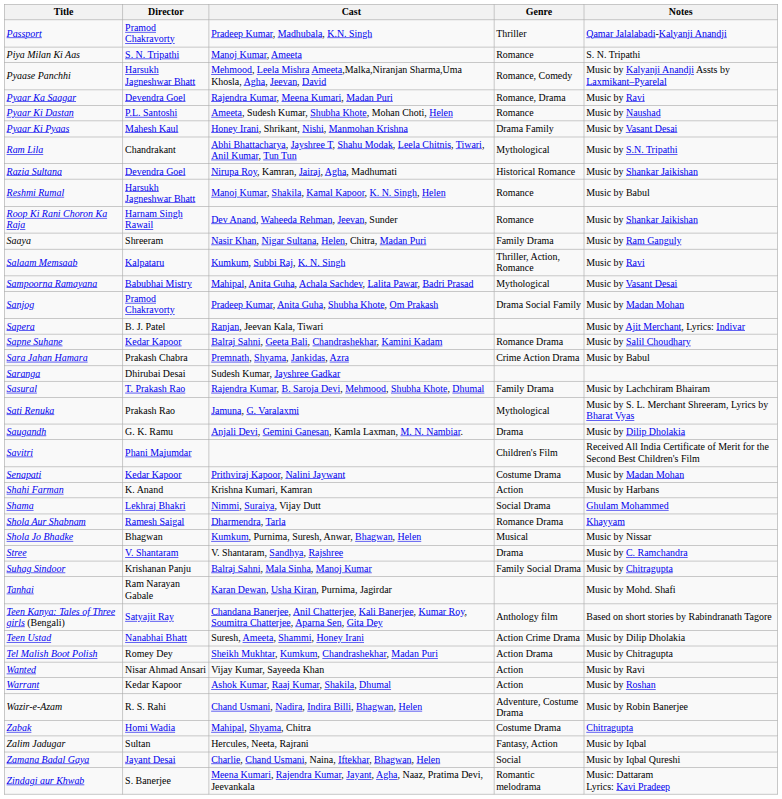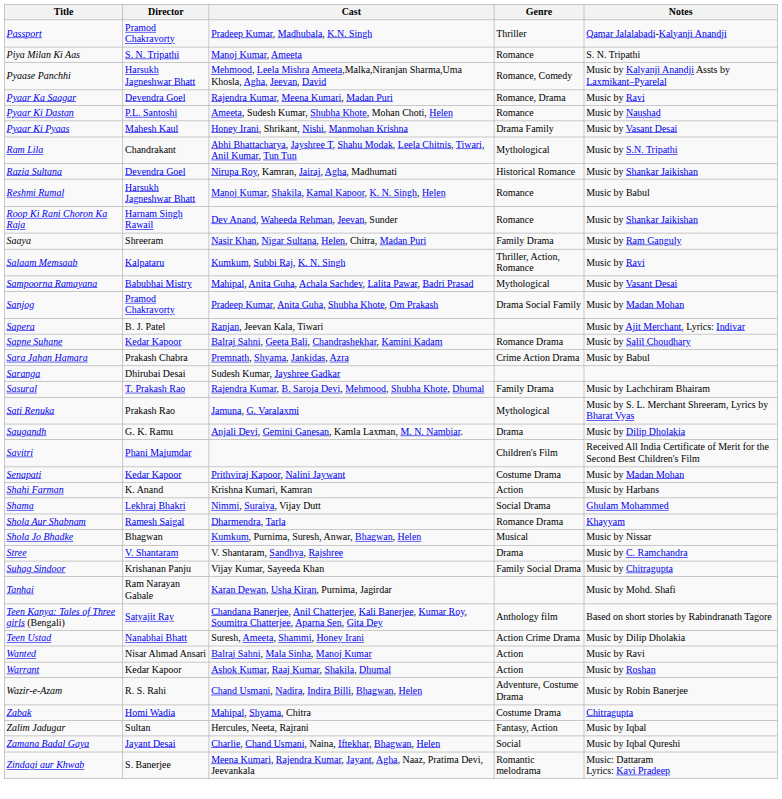 <table class="wikitable">
 <tr>
 <th>Title</th>
 <th>Director</th>
 <th>Cast</th>
 <th>Genre</th>
 <th>Notes</th>
 </tr>
 <tr>
 <td><em><a href='#'>Passport</a></em></td>
 <td><a href='#'>Pramod Chakravorty</a></td>
 <td><a href='#'>Pradeep Kumar</a>, <a href='#'>Madhubala</a>, <a href='#'>K.N. Singh</a></td>
 <td>Thriller</td>
 <td><a href='#'>Qamar Jalalabadi</a>-<a href='#'>Kalyanji Anandji</a></td>
 </tr>
 <tr>
 <td><em>Piya Milan Ki Aas</em></td>
 <td><a href='#'>S. N. Tripathi</a></td>
 <td><a href='#'>Manoj Kumar</a>, <a href='#'>Ameeta</a></td>
 <td>Romance</td>
 <td>S. N. Tripathi</td>
 </tr>
 <tr>
 <td><em>Pyaase Panchhi</em></td>
 <td><a href='#'>Harsukh Jagneshwar Bhatt</a></td>
 <td><a href='#'>Mehmood</a>, <a href='#'>Leela Mishra</a> <a href='#'>Ameeta</a>,Malka,Niranjan Sharma,Uma Khosla, <a href='#'>Agha</a>, <a href='#'>Jeevan</a>, <a href='#'>David</a></td>
 <td>Romance, Comedy</td>
 <td>Music by <a href='#'>Kalyanji Anandji</a> Assts by <a href='#'>Laxmikant–Pyarelal</a></td>
 </tr>
 <tr>
 <td><em><a href='#'>Pyaar Ka Saagar</a></em></td>
 <td><a href='#'>Devendra Goel</a></td>
 <td><a href='#'>Rajendra Kumar</a>, <a href='#'>Meena Kumari</a>, <a href='#'>Madan Puri</a></td>
 <td>Romance, Drama</td>
 <td>Music by <a href='#'>Ravi</a></td>
 </tr>
 <tr>
 <td><em><a href='#'>Pyaar Ki Dastan</a></em></td>
 <td><a href='#'>P.L. Santoshi</a></td>
 <td><a href='#'>Ameeta</a>, Sudesh Kumar, <a href='#'>Shubha Khote</a>, Mohan Choti, <a href='#'>Helen</a></td>
 <td>Romance</td>
 <td>Music by <a href='#'>Naushad</a></td>
 </tr>
 <tr>
 <td><em><a href='#'>Pyaar Ki Pyaas</a></em></td>
 <td><a href='#'>Mahesh Kaul</a></td>
 <td><a href='#'>Honey Irani</a>, Shrikant, <a href='#'>Nishi</a>, <a href='#'>Manmohan Krishna</a></td>
 <td>Drama Family</td>
 <td>Music by <a href='#'>Vasant Desai</a></td>
 </tr>
 <tr>
 <td><a href='#'><em>Ram Lila</em></a></td>
 <td>Chandrakant</td>
 <td><a href='#'>Abhi Bhattacharya</a>, <a href='#'>Jayshree T</a>, <a href='#'>Shahu Modak</a>, <a href='#'>Leela Chitnis</a>, <a href='#'>Tiwari</a>, <a href='#'>Anil Kumar</a>, <a href='#'>Tun Tun</a></td>
 <td>Mythological</td>
 <td>Music by <a href='#'>S.N. Tripathi</a></td>
 </tr>
 <tr>
 <td><a href='#'><em>Razia Sultana</em></a></td>
 <td><a href='#'>Devendra Goel</a></td>
 <td><a href='#'>Nirupa Roy</a>, Kamran, <a href='#'>Jairaj</a>, <a href='#'>Agha</a>, Madhumati</td>
 <td>Historical Romance</td>
 <td>Music by <a href='#'>Shankar Jaikishan</a></td>
 </tr>
 <tr>
 <td><em><a href='#'>Reshmi Rumal</a></em></td>
 <td><a href='#'>Harsukh Jagneshwar Bhatt</a></td>
 <td><a href='#'>Manoj Kumar</a>, <a href='#'>Shakila</a>, <a href='#'>Kamal Kapoor</a>, <a href='#'>K. N. Singh</a>, <a href='#'>Helen</a></td>
 <td>Romance</td>
 <td>Music by Babul</td>
 </tr>
 <tr>
 <td><a href='#'><em>Roop Ki Rani Choron Ka Raja</em></a></td>
 <td><a href='#'>Harnam Singh Rawail</a></td>
 <td><a href='#'>Dev Anand</a>, <a href='#'>Waheeda Rehman</a>, <a href='#'>Jeevan</a>, Sunder</td>
 <td>Romance</td>
 <td>Music by <a href='#'>Shankar Jaikishan</a></td>
 </tr>
 <tr>
 <td><em>Saaya</em></td>
 <td>Shreeram</td>
 <td><a href='#'>Nasir Khan</a>, <a href='#'>Nigar Sultana</a>, <a href='#'>Helen</a>, Chitra, <a href='#'>Madan Puri</a></td>
 <td>Family Drama</td>
 <td>Music by <a href='#'>Ram Ganguly</a></td>
 </tr>
 <tr>
 <td><em><a href='#'>Salaam Memsaab</a></em></td>
 <td><a href='#'>Kalpataru</a></td>
 <td><a href='#'>Kumkum</a>, <a href='#'>Subbi Raj</a>, <a href='#'>K. N. Singh</a></td>
 <td>Thriller, Action, Romance</td>
 <td>Music by <a href='#'>Ravi</a></td>
 </tr>
 <tr>
 <td><em><a href='#'>Sampoorna Ramayana</a></em></td>
 <td><a href='#'>Babubhai Mistry</a></td>
 <td><a href='#'>Mahipal</a>, <a href='#'>Anita Guha</a>, <a href='#'>Achala Sachdev</a>, <a href='#'>Lalita Pawar</a>, <a href='#'>Badri Prasad</a></td>
 <td>Mythological</td>
 <td>Music by <a href='#'>Vasant Desai</a></td>
 </tr>
 <tr>
 <td><em><a href='#'>Sanjog</a></em></td>
 <td><a href='#'>Pramod Chakravorty</a></td>
 <td><a href='#'>Pradeep Kumar</a>, <a href='#'>Anita Guha</a>, <a href='#'>Shubha Khote</a>, <a href='#'>Om Prakash</a></td>
 <td>Drama Social Family</td>
 <td>Music by <a href='#'>Madan Mohan</a></td>
 </tr>
 <tr>
 <td><em><a href='#'>Sapera</a></em></td>
 <td>B. J. Patel</td>
 <td><a href='#'>Ranjan</a>, Jeevan Kala, Tiwari</td>
 <td></td>
 <td>Music by <a href='#'>Ajit Merchant</a>, Lyrics: <a href='#'>Indivar</a></td>
 </tr>
 <tr>
 <td><em><a href='#'>Sapne Suhane</a></em></td>
 <td><a href='#'>Kedar Kapoor</a></td>
 <td><a href='#'>Balraj Sahni</a>, <a href='#'>Geeta Bali</a>, <a href='#'>Chandrashekhar</a>, <a href='#'>Kamini Kadam</a></td>
 <td>Romance Drama</td>
 <td>Music by <a href='#'>Salil Choudhary</a></td>
 </tr>
 <tr>
 <td><em><a href='#'>Sara Jahan Hamara</a></em></td>
 <td>Prakash Chabra</td>
 <td><a href='#'>Premnath</a>, <a href='#'>Shyama</a>, <a href='#'>Jankidas</a>, <a href='#'>Azra</a></td>
 <td>Crime Action Drama</td>
 <td>Music by Babul</td>
 </tr>
 <tr>
 <td><em><a href='#'>Saranga</a></em></td>
 <td>Dhirubai Desai</td>
 <td>Sudesh Kumar, <a href='#'>Jayshree Gadkar</a></td>
 <td></td>
 <td></td>
 </tr>
 <tr>
 <td><em><a href='#'>Sasural</a></em></td>
 <td><a href='#'>T. Prakash Rao</a></td>
 <td><a href='#'>Rajendra Kumar</a>, <a href='#'>B. Saroja Devi</a>, <a href='#'>Mehmood</a>, <a href='#'>Shubha Khote</a>, <a href='#'>Dhumal</a></td>
 <td>Family Drama</td>
 <td>Music by Lachchiram Bhairam</td>
 </tr>
 <tr>
 <td><em><a href='#'>Sati Renuka</a></em></td>
 <td>Prakash Rao</td>
 <td><a href='#'>Jamuna</a>, <a href='#'>G. Varalaxmi</a></td>
 <td>Mythological</td>
 <td>Music by S. L. Merchant Shreeram, Lyrics by <a href='#'>Bharat Vyas</a></td>
 </tr>
 <tr>
 <td><em><a href='#'>Saugandh</a></em></td>
 <td>G. K. Ramu</td>
 <td><a href='#'>Anjali Devi</a>, <a href='#'>Gemini Ganesan</a>, Kamla Laxman, <a href='#'>M. N. Nambiar</a>.</td>
 <td>Drama</td>
 <td>Music by <a href='#'>Dilip Dholakia</a></td>
 </tr>
 <tr>
 <td><em><a href='#'>Savitri</a></em></td>
 <td><a href='#'>Phani Majumdar</a></td>
 <td></td>
 <td>Children's Film</td>
 <td>Received All India Certificate of Merit for the Second Best Children's Film</td>
 </tr>
 <tr>
 <td><em><a href='#'>Senapati</a></em></td>
 <td><a href='#'>Kedar Kapoor</a></td>
 <td><a href='#'>Prithviraj Kapoor</a>, <a href='#'>Nalini Jaywant</a></td>
 <td>Costume Drama</td>
 <td>Music by <a href='#'>Madan Mohan</a></td>
 </tr>
 <tr>
 <td><a href='#'><em>Shahi Farman</em></a></td>
 <td>K. Anand</td>
 <td>Krishna Kumari, Kamran</td>
 <td>Action</td>
 <td>Music by Harbans</td>
 </tr>
 <tr>
 <td><em><a href='#'>Shama</a></em></td>
 <td><a href='#'>Lekhraj Bhakri</a></td>
 <td><a href='#'>Nimmi</a>, <a href='#'>Suraiya</a>, Vijay Dutt</td>
 <td>Social Drama</td>
 <td><a href='#'>Ghulam Mohammed</a></td>
 </tr>
 <tr>
 <td><em><a href='#'>Shola Aur Shabnam</a></em></td>
 <td><a href='#'>Ramesh Saigal</a></td>
 <td><a href='#'>Dharmendra</a>, <a href='#'>Tarla</a></td>
 <td>Romance Drama</td>
 <td><a href='#'>Khayyam</a></td>
 </tr>
 <tr>
 <td><em><a href='#'>Shola Jo Bhadke</a></em></td>
 <td>Bhagwan</td>
 <td><a href='#'>Kumkum</a>, Purnima, Suresh, Anwar, <a href='#'>Bhagwan</a>, <a href='#'>Helen</a></td>
 <td>Musical</td>
 <td>Music by Nissar</td>
 </tr>
 <tr>
 <td><em><a href='#'>Stree</a></em></td>
 <td><a href='#'>V. Shantaram</a></td>
 <td>V. Shantaram, <a href='#'>Sandhya</a>, <a href='#'>Rajshree</a></td>
 <td>Drama</td>
 <td>Music by <a href='#'>C. Ramchandra</a></td>
 </tr>
 <tr>
 <td><em><a href='#'>Suhag Sindoor</a></em></td>
 <td>Krishanan Panju</td>
-<td><a href='#'>Balraj Sahni</a>, <a href='#'>Mala Sinha</a>, <a href='#'>Manoj Kumar</a></td>
+<td>Vijay Kumar, Sayeeda Khan</td>
 <td>Family Social Drama</td>
 <td>Music by <a href='#'>Chitragupta</a></td>
 </tr>
 <tr>
 <td><em><a href='#'>Tanhai</a></em></td>
 <td>Ram Narayan Gabale</td>
 <td><a href='#'>Karan Dewan</a>, <a href='#'>Usha Kiran</a>, Purnima, Jagirdar</td>
 <td></td>
 <td>Music by Mohd. Shafi</td>
 </tr>
 <tr>
 <td><em><a href='#'>Teen Kanya: Tales of Three girls</a></em> (Bengali)</td>
 <td><a href='#'>Satyajit Ray</a></td>
 <td><a href='#'>Chandana Banerjee</a>, <a href='#'>Anil Chatterjee</a>, <a href='#'>Kali Banerjee</a>, <a href='#'>Kumar Roy</a>, <a href='#'>Soumitra Chatterjee</a>, <a href='#'>Aparna Sen</a>, <a href='#'>Gita Dey</a></td>
 <td>Anthology film</td>
 <td>Based on short stories by Rabindranath Tagore</td>
 </tr>
 <tr>
 <td><em><a href='#'>Teen Ustad</a></em></td>
 <td><a href='#'>Nanabhai Bhatt</a></td>
 <td>Suresh, <a href='#'>Ameeta</a>, <a href='#'>Shammi</a>, <a href='#'>Honey Irani</a></td>
 <td>Action Crime Drama</td>
 <td>Music by Dilip Dholakia</td>
 </tr>
 <tr>
-<td><em><a href='#'>Tel Malish Boot Polish</a></em></td>
-<td>Romey Dey</td>
-<td><a href='#'>Sheikh Mukhtar</a>, <a href='#'>Kumkum</a>, <a href='#'>Chandrashekhar</a>, <a href='#'>Madan Puri</a></td>
-<td>Action Drama</td>
-<td>Music by Chitragupta</td>
-</tr>
-<tr>
 <td><em><a href='#'>Wanted</a></em></td>
 <td>Nisar Ahmad Ansari</td>
-<td>Vijay Kumar, Sayeeda Khan</td>
+<td><a href='#'>Balraj Sahni</a>, <a href='#'>Mala Sinha</a>, <a href='#'>Manoj Kumar</a></td>
 <td>Action</td>
 <td>Music by Ravi</td>
 </tr>
 <tr>
 <td><em><a href='#'>Warrant</a></em></td>
 <td>Kedar Kapoor</td>
 <td><a href='#'>Ashok Kumar</a>, <a href='#'>Raaj Kumar</a>, <a href='#'>Shakila</a>, <a href='#'>Dhumal</a></td>
 <td>Action</td>
 <td>Music by <a href='#'>Roshan</a></td>
 </tr>
 <tr>
 <td><em>Wazir-e-Azam</em></td>
 <td>R. S. Rahi</td>
 <td><a href='#'>Chand Usmani</a>, <a href='#'>Nadira</a>, <a href='#'>Indira Billi</a>, <a href='#'>Bhagwan</a>, <a href='#'>Helen</a></td>
 <td>Adventure, Costume Drama</td>
 <td>Music by Robin Banerjee</td>
 </tr>
 <tr>
 <td><em><a href='#'>Zabak</a></em></td>
 <td><a href='#'>Homi Wadia</a></td>
 <td><a href='#'>Mahipal</a>, <a href='#'>Shyama</a>, Chitra</td>
 <td>Costume Drama</td>
 <td><a href='#'>Chitragupta</a></td>
 </tr>
 <tr>
 <td><em>Zalim Jadugar</em></td>
 <td>Sultan</td>
 <td>Hercules, Neeta, Rajrani</td>
 <td>Fantasy, Action</td>
 <td>Music by Iqbal</td>
 </tr>
 <tr>
 <td><em><a href='#'>Zamana Badal Gaya</a></em></td>
 <td><a href='#'>Jayant Desai</a></td>
 <td><a href='#'>Charlie</a>, <a href='#'>Chand Usmani</a>, Naina, <a href='#'>Iftekhar</a>, <a href='#'>Bhagwan</a>, <a href='#'>Helen</a></td>
 <td>Social</td>
 <td>Music by Iqbal Qureshi</td>
 </tr>
 <tr>
 <td><em><a href='#'>Zindagi aur Khwab</a></em></td>
 <td>S. Banerjee</td>
 <td><a href='#'>Meena Kumari</a>, <a href='#'>Rajendra Kumar</a>, <a href='#'>Jayant</a>, <a href='#'>Agha</a>, Naaz, Pratima Devi, Jeevankala</td>
 <td>Romantic melodrama</td>
 <td>Music: Dattaram<br>Lyrics: <a href='#'>Kavi Pradeep</a></td>
 </tr>
 </table>
